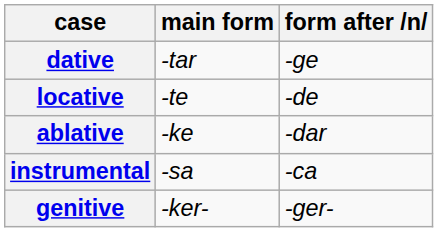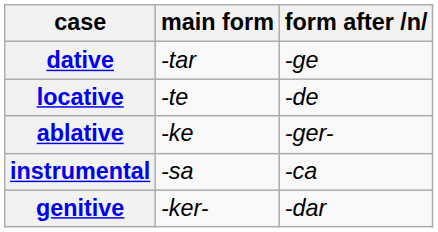 <table class="wikitable">
 <tr>
 <th>case</th>
 <th>main form</th>
 <th>form after /n/</th>
 </tr>
 <tr>
 <th><a href='#'>dative</a></th>
 <td><em>-tar</em></td>
 <td><em>-ge</em></td>
 </tr>
 <tr>
 <th><a href='#'>locative</a></th>
 <td><em>-te</em></td>
 <td><em>-de</em></td>
 </tr>
 <tr>
 <th><a href='#'>ablative</a></th>
 <td><em>-ke</em></td>
-<td><em>-dar</em></td>
+<td><em>-ger-</em></td>
 </tr>
 <tr>
 <th><a href='#'>instrumental</a></th>
 <td><em>-sa</em></td>
 <td><em>-ca</em></td>
 </tr>
 <tr>
 <th><a href='#'>genitive</a></th>
 <td><em>-ker-</em></td>
-<td><em>-ger-</em></td>
+<td><em>-dar</em></td>
 </tr>
 </table>
